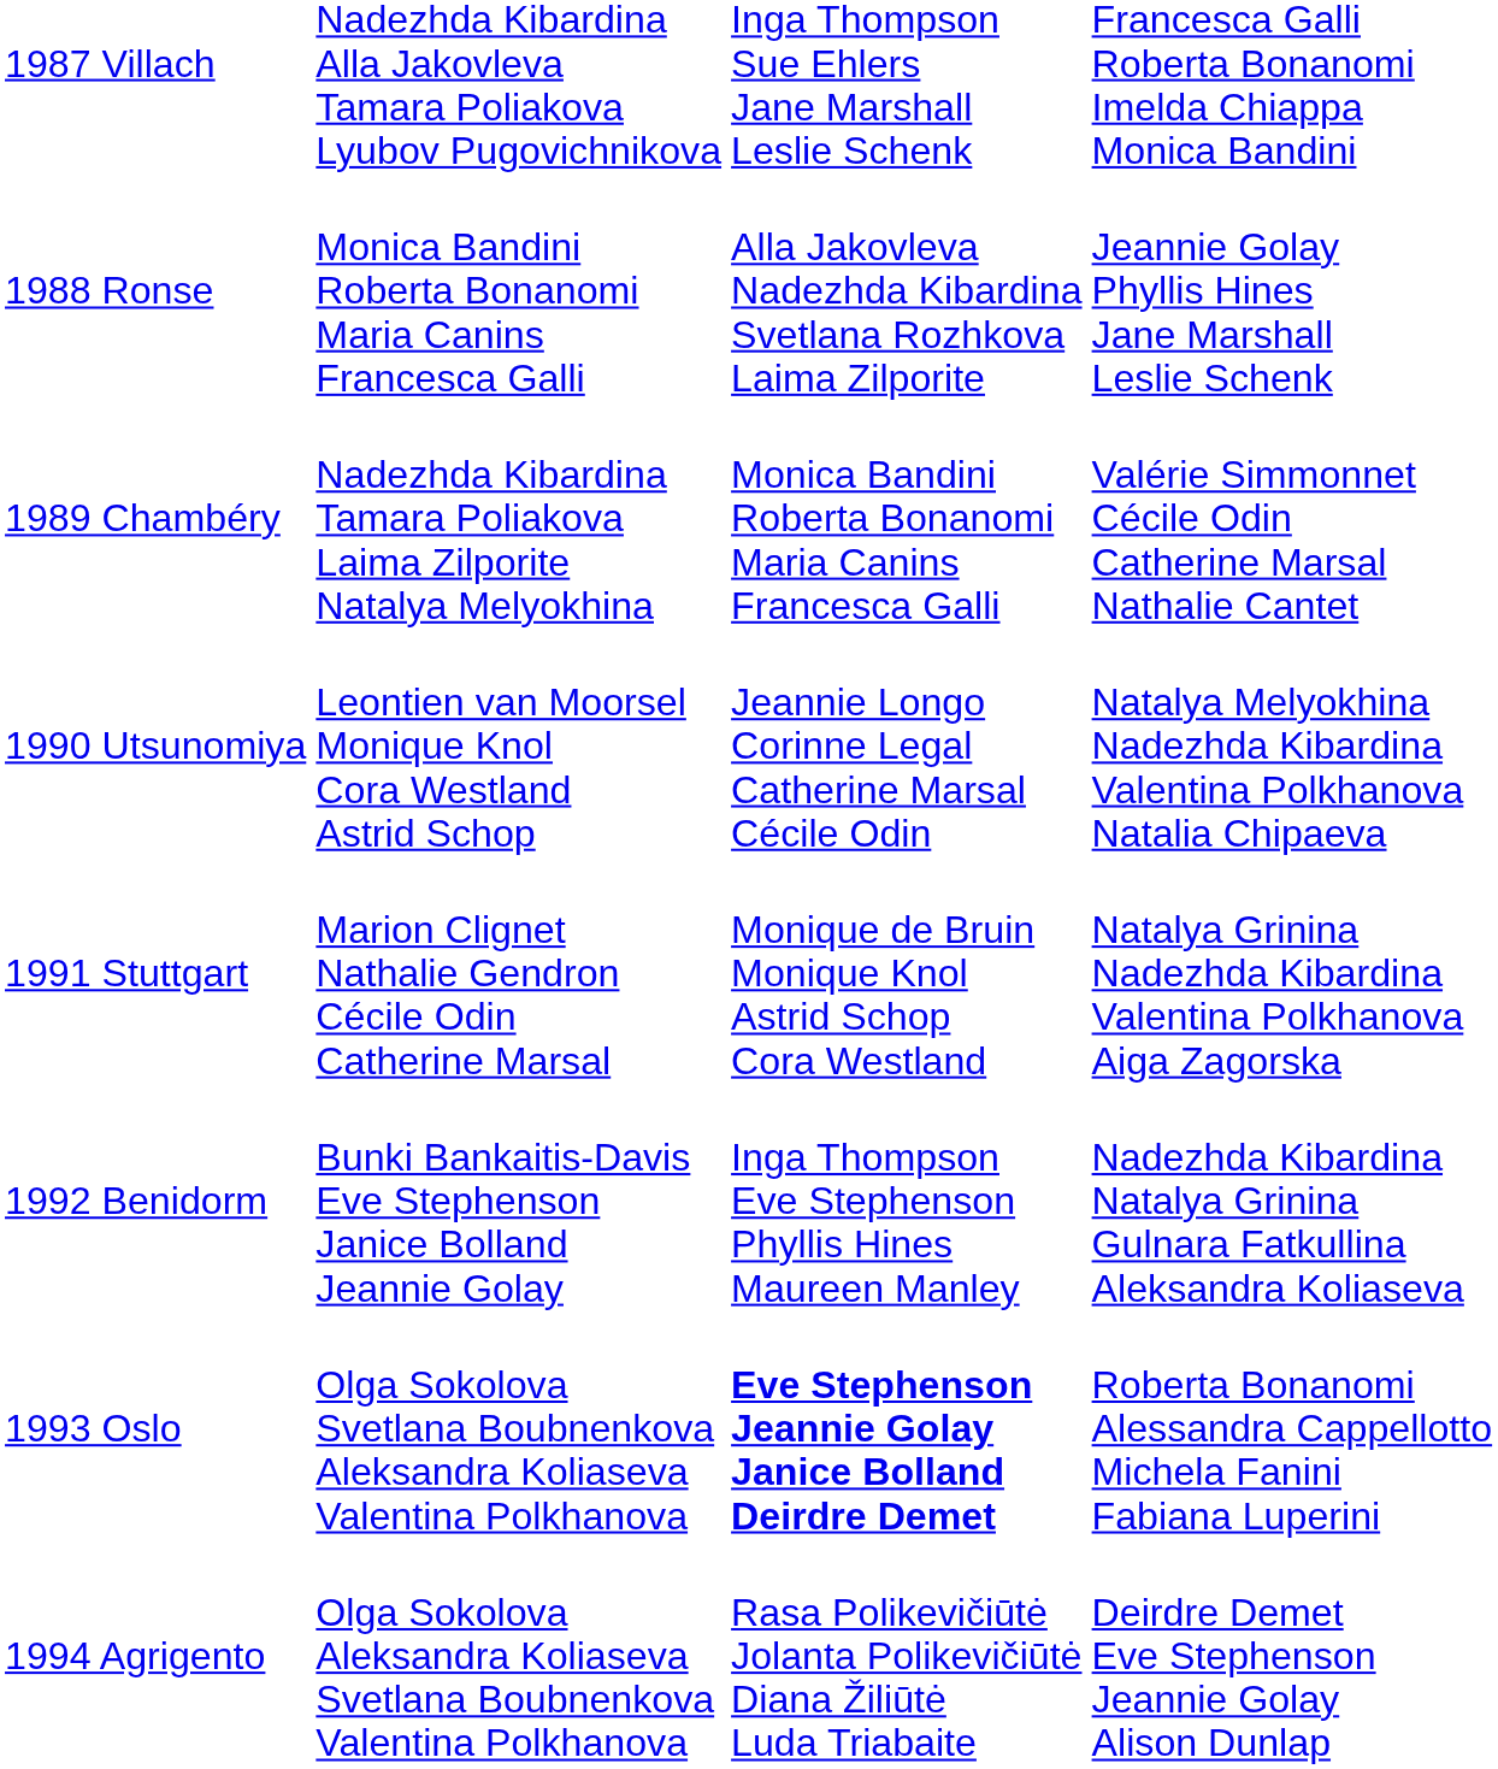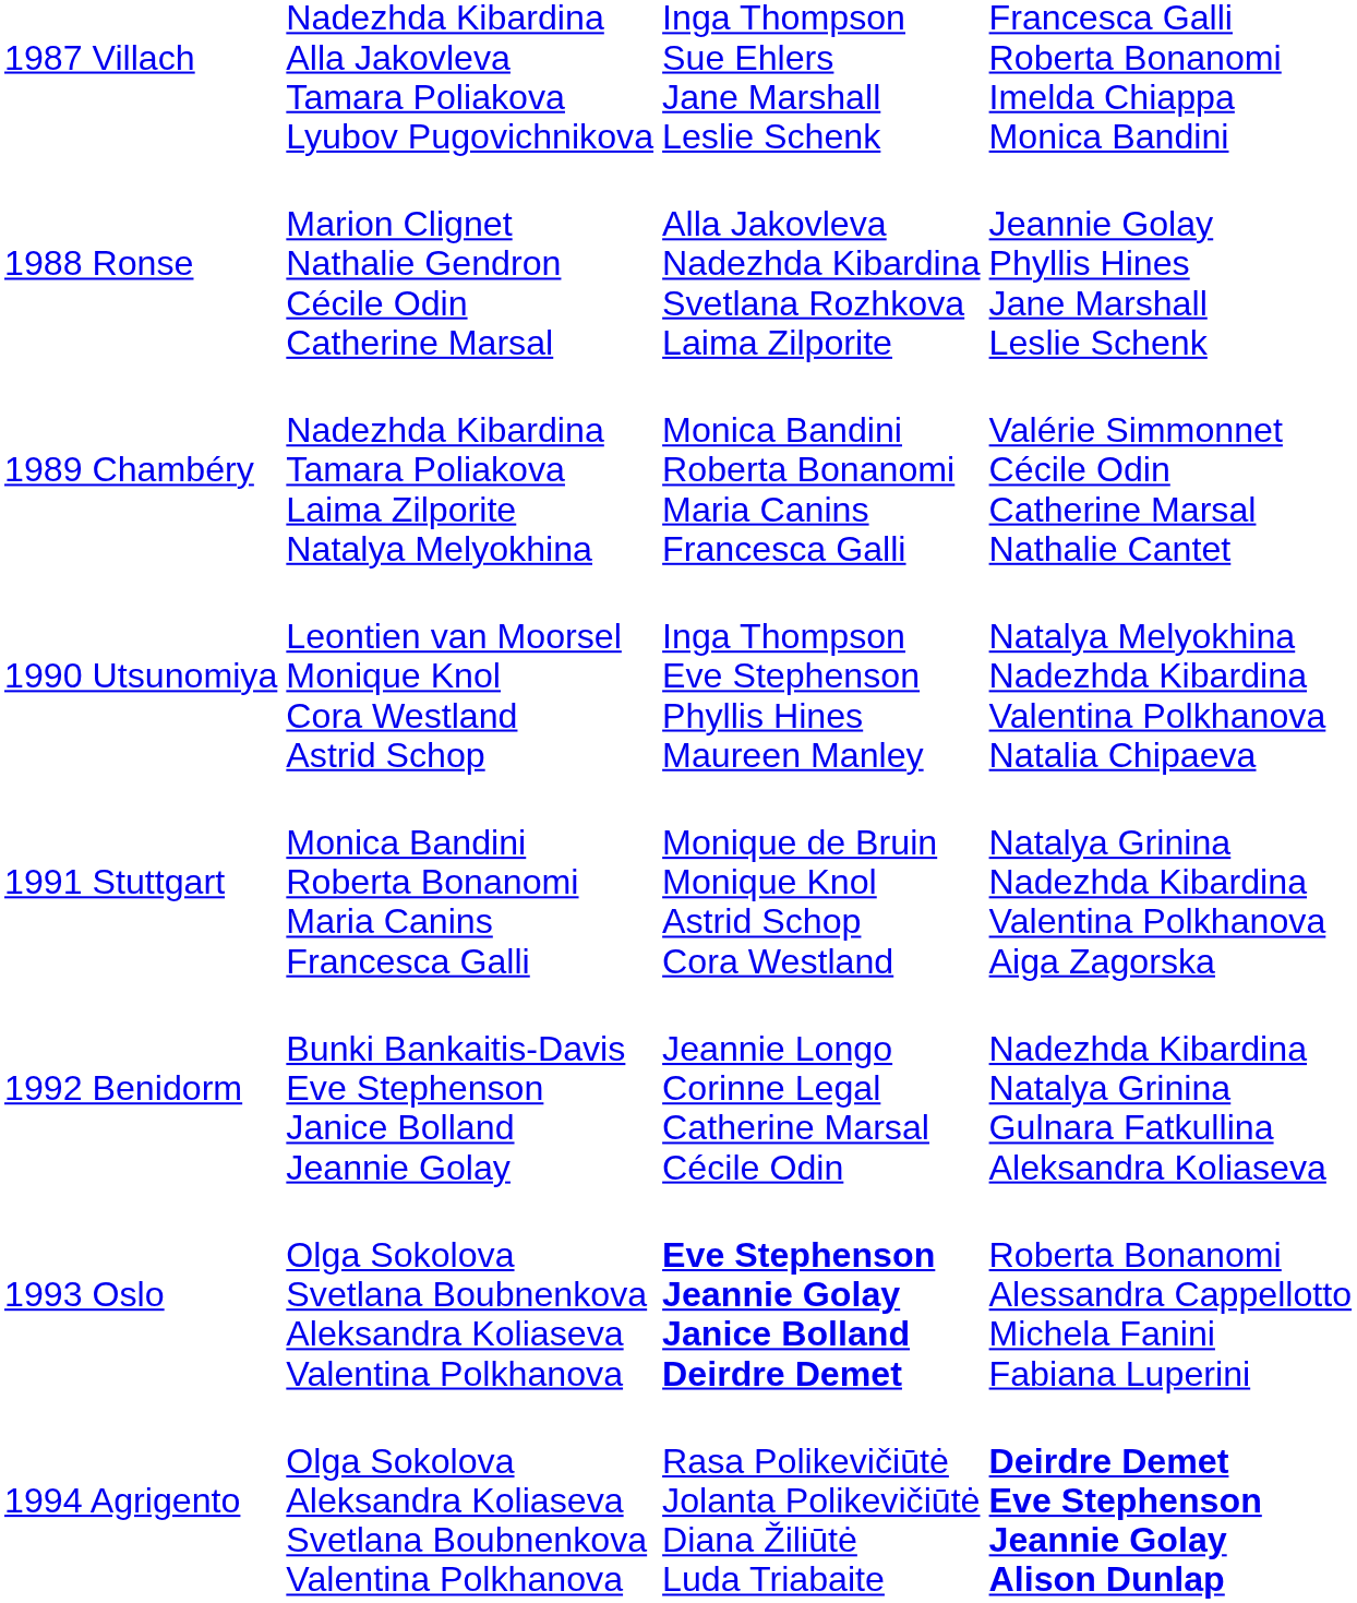 <table>
 <tr>
 <td><a href='#'>1987 Villach</a><br></td>
 <td> <br> <a href='#'>Nadezhda Kibardina</a> <br> <a href='#'>Alla Jakovleva</a> <br> <a href='#'>Tamara Poliakova</a> <br> <a href='#'>Lyubov Pugovichnikova</a></td>
 <td> <br> <a href='#'>Inga Thompson</a> <br> <a href='#'>Sue Ehlers</a> <br> <a href='#'>Jane Marshall</a> <br> <a href='#'>Leslie Schenk</a></td>
 <td> <br> <a href='#'>Francesca Galli</a> <br> <a href='#'>Roberta Bonanomi</a> <br> <a href='#'>Imelda Chiappa</a> <br> <a href='#'>Monica Bandini</a></td>
 </tr>
 <tr>
 <td><a href='#'>1988 Ronse</a><br></td>
-<td> <br> <a href='#'>Monica Bandini</a> <br> <a href='#'>Roberta Bonanomi</a> <br> <a href='#'>Maria Canins</a> <br> <a href='#'>Francesca Galli</a></td>
+<td> <br> <a href='#'>Marion Clignet</a> <br> <a href='#'>Nathalie Gendron</a> <br> <a href='#'>Cécile Odin</a> <br> <a href='#'>Catherine Marsal</a></td>
 <td> <br> <a href='#'>Alla Jakovleva</a> <br> <a href='#'>Nadezhda Kibardina</a> <br> <a href='#'>Svetlana Rozhkova</a> <br> <a href='#'>Laima Zilporite</a></td>
 <td> <br> <a href='#'>Jeannie Golay</a> <br> <a href='#'>Phyllis Hines</a> <br> <a href='#'>Jane Marshall</a> <br> <a href='#'>Leslie Schenk</a></td>
 </tr>
 <tr>
 <td><a href='#'>1989 Chambéry</a><br></td>
 <td> <br> <a href='#'>Nadezhda Kibardina</a> <br> <a href='#'>Tamara Poliakova</a> <br> <a href='#'>Laima Zilporite</a> <br> <a href='#'>Natalya Melyokhina</a></td>
 <td> <br> <a href='#'>Monica Bandini</a> <br> <a href='#'>Roberta Bonanomi</a> <br> <a href='#'>Maria Canins</a> <br> <a href='#'>Francesca Galli</a></td>
 <td> <br> <a href='#'>Valérie Simmonnet</a> <br> <a href='#'>Cécile Odin</a> <br> <a href='#'>Catherine Marsal</a> <br> <a href='#'>Nathalie Cantet</a></td>
 </tr>
 <tr>
 <td><a href='#'>1990 Utsunomiya</a><br></td>
 <td> <br> <a href='#'>Leontien van Moorsel</a> <br> <a href='#'>Monique Knol</a> <br> <a href='#'>Cora Westland</a> <br> <a href='#'>Astrid Schop</a></td>
-<td> <br> <a href='#'>Jeannie Longo</a> <br> <a href='#'>Corinne Legal</a> <br> <a href='#'>Catherine Marsal</a> <br> <a href='#'>Cécile Odin</a></td>
+<td> <br> <a href='#'>Inga Thompson</a> <br> <a href='#'>Eve Stephenson</a> <br> <a href='#'>Phyllis Hines</a> <br> <a href='#'>Maureen Manley</a></td>
 <td> <br> <a href='#'>Natalya Melyokhina</a> <br> <a href='#'>Nadezhda Kibardina</a> <br> <a href='#'>Valentina Polkhanova</a> <br> <a href='#'>Natalia Chipaeva</a></td>
 </tr>
 <tr>
 <td><a href='#'>1991 Stuttgart</a><br></td>
-<td> <br> <a href='#'>Marion Clignet</a> <br> <a href='#'>Nathalie Gendron</a> <br> <a href='#'>Cécile Odin</a> <br> <a href='#'>Catherine Marsal</a></td>
+<td> <br> <a href='#'>Monica Bandini</a> <br> <a href='#'>Roberta Bonanomi</a> <br> <a href='#'>Maria Canins</a> <br> <a href='#'>Francesca Galli</a></td>
 <td> <br> <a href='#'>Monique de Bruin</a> <br> <a href='#'>Monique Knol</a> <br> <a href='#'>Astrid Schop</a> <br> <a href='#'>Cora Westland</a></td>
 <td> <br> <a href='#'>Natalya Grinina</a> <br> <a href='#'>Nadezhda Kibardina</a> <br> <a href='#'>Valentina Polkhanova</a> <br> <a href='#'>Aiga Zagorska</a></td>
 </tr>
 <tr>
 <td><a href='#'>1992 Benidorm</a><br></td>
 <td> <br> <a href='#'>Bunki Bankaitis-Davis</a> <br> <a href='#'>Eve Stephenson</a> <br> <a href='#'>Janice Bolland</a> <br> <a href='#'>Jeannie Golay</a></td>
-<td> <br> <a href='#'>Inga Thompson</a> <br> <a href='#'>Eve Stephenson</a> <br> <a href='#'>Phyllis Hines</a> <br> <a href='#'>Maureen Manley</a></td>
+<td> <br> <a href='#'>Jeannie Longo</a> <br> <a href='#'>Corinne Legal</a> <br> <a href='#'>Catherine Marsal</a> <br> <a href='#'>Cécile Odin</a></td>
 <td> <br> <a href='#'>Nadezhda Kibardina</a> <br> <a href='#'>Natalya Grinina</a> <br> <a href='#'>Gulnara Fatkullina</a> <br> <a href='#'>Aleksandra Koliaseva</a></td>
 </tr>
 <tr>
 <td><a href='#'>1993 Oslo</a><br></td>
 <td> <br> <a href='#'>Olga Sokolova</a> <br> <a href='#'>Svetlana Boubnenkova</a> <br> <a href='#'>Aleksandra Koliaseva</a> <br> <a href='#'>Valentina Polkhanova</a></td>
 <td><strong> <br> <a href='#'>Eve Stephenson</a> <br> <a href='#'>Jeannie Golay</a> <br> <a href='#'>Janice Bolland</a> <br> <a href='#'>Deirdre Demet</a></strong></td>
 <td> <br> <a href='#'>Roberta Bonanomi</a> <br> <a href='#'>Alessandra Cappellotto</a> <br> <a href='#'>Michela Fanini</a> <br> <a href='#'>Fabiana Luperini</a></td>
 </tr>
 <tr>
 <td><a href='#'>1994 Agrigento</a><br></td>
 <td> <br> <a href='#'>Olga Sokolova</a> <br> <a href='#'>Aleksandra Koliaseva</a> <br> <a href='#'>Svetlana Boubnenkova</a> <br> <a href='#'>Valentina Polkhanova</a></td>
 <td> <br> <a href='#'>Rasa Polikevičiūtė</a> <br> <a href='#'>Jolanta Polikevičiūtė</a> <br> <a href='#'>Diana Žiliūtė</a> <br> <a href='#'>Luda Triabaite</a></td>
-<td> <br> <a href='#'>Deirdre Demet</a> <br> <a href='#'>Eve Stephenson</a> <br> <a href='#'>Jeannie Golay</a> <br> <a href='#'>Alison Dunlap</a></td>
+<td><strong> <br> <a href='#'>Deirdre Demet</a> <br> <a href='#'>Eve Stephenson</a> <br> <a href='#'>Jeannie Golay</a> <br> <a href='#'>Alison Dunlap</a></strong></td>
 </tr>
 </table>
